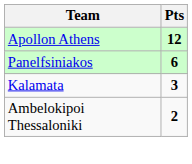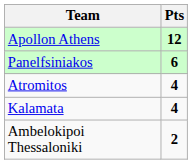 <table class="wikitable" style="text-align: center;">
 <tr>
 <th width=165>Team</th>
 <th width=20>Pts</th>
 </tr>
 <tr bgcolor="#ccffcc">
 <td align=left><a href='#'>Apollon Athens</a></td>
 <td><strong>12</strong></td>
 </tr>
 <tr bgcolor="#ccffcc">
 <td align=left><a href='#'>Panelfsiniakos</a></td>
 <td><strong>6</strong></td>
 </tr>
 <tr>
+<td align=left><a href='#'>Atromitos</a></td>
+<td><strong>4</strong></td>
+</tr>
+<tr>
 <td align=left><a href='#'>Kalamata</a></td>
-<td><strong>3</strong></td>
+<td><strong>4</strong></td>
 </tr>
 <tr>
 <td align=left>Ambelokipoi Thessaloniki</td>
 <td><strong>2</strong></td>
 </tr>
 </table>
